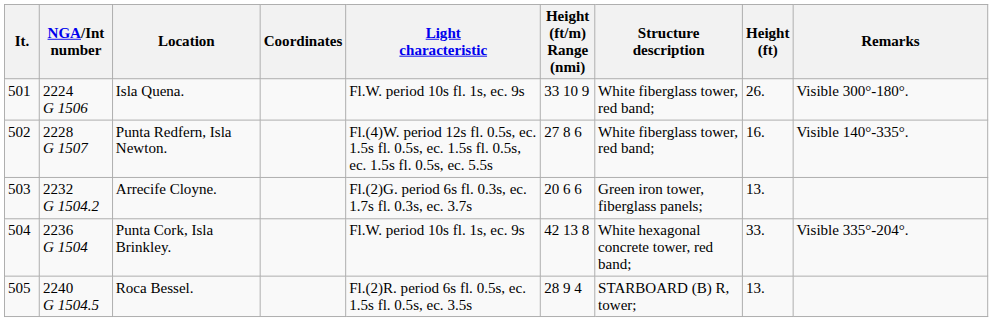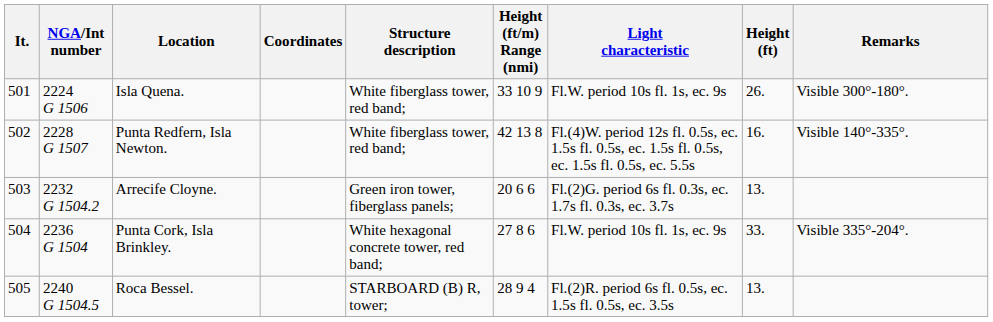 <table class="wikitable">
 <tr>
 <th width="30">It.</th>
 <th width="70"><a href='#'>NGA</a>/Int<br>number</th>
 <th width="150">Location</th>
 <th width="80">Coordinates</th>
+<th width="150">Structure<br>description</th>
+<th width="50">Height (ft/m)<br>Range (nmi)</th>
 <th width="200"><a href='#'>Light<br>characteristic</a></th>
-<th width="50">Height (ft/m)<br>Range (nmi)</th>
-<th width="150">Structure<br>description</th>
 <th width="30">Height (ft)</th>
 <th width="200">Remarks</th>
 </tr>
 <tr valign="top">
 <td>501</td>
 <td>2224<br><em>G 1506</em></td>
 <td>Isla Quena.</td>
 <td></td>
+<td>White fiberglass tower, red band;</td>
+<td>33 10 9</td>
 <td>Fl.W. period 10s fl. 1s, ec. 9s</td>
-<td>33 10 9</td>
-<td>White fiberglass tower, red band;</td>
 <td>26.</td>
 <td>Visible 300°-180°.</td>
 </tr>
 <tr valign="top">
 <td>502</td>
 <td>2228<br><em>G 1507</em></td>
 <td>Punta Redfern, Isla Newton.</td>
 <td></td>
+<td>White fiberglass tower, red band;</td>
+<td>42 13 8</td>
 <td>Fl.(4)W. period 12s fl. 0.5s, ec. 1.5s fl. 0.5s, ec. 1.5s fl. 0.5s, ec. 1.5s fl. 0.5s, ec. 5.5s</td>
-<td>27 8 6</td>
-<td>White fiberglass tower, red band;</td>
 <td>16.</td>
 <td>Visible 140°-335°.</td>
 </tr>
 <tr valign="top">
 <td>503</td>
 <td>2232<br><em>G 1504.2</em></td>
 <td>Arrecife Cloyne.</td>
 <td></td>
+<td>Green iron tower, fiberglass  panels;</td>
+<td>20 6 6</td>
 <td>Fl.(2)G. period 6s fl. 0.3s, ec. 1.7s fl. 0.3s, ec. 3.7s</td>
-<td>20 6 6</td>
-<td>Green iron tower, fiberglass  panels;</td>
 <td>13.</td>
 <td></td>
 </tr>
 <tr valign="top">
 <td>504</td>
 <td>2236<br><em>G 1504</em></td>
 <td>Punta Cork, Isla Brinkley.</td>
 <td></td>
+<td>White hexagonal concrete tower,  red band;</td>
+<td>27 8 6</td>
 <td>Fl.W. period 10s fl. 1s, ec. 9s</td>
-<td>42 13 8</td>
-<td>White hexagonal concrete tower,  red band;</td>
 <td>33.</td>
 <td>Visible 335°-204°.</td>
 </tr>
 <tr valign="top">
 <td>505</td>
 <td>2240<br><em>G 1504.5</em></td>
 <td>Roca Bessel.</td>
 <td></td>
+<td>STARBOARD (B) R, tower;</td>
+<td>28 9 4</td>
 <td>Fl.(2)R. period 6s fl. 0.5s, ec. 1.5s fl. 0.5s, ec. 3.5s</td>
-<td>28 9 4</td>
-<td>STARBOARD (B) R, tower;</td>
 <td>13.</td>
 <td></td>
 </tr>
 </table>
